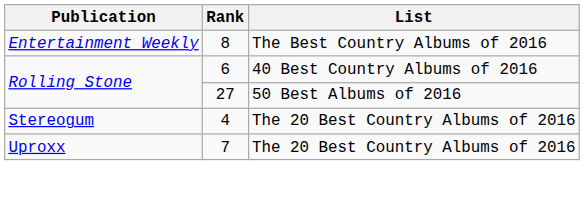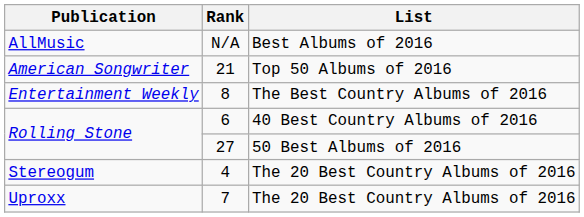 <table class="wikitable plainrowheaders sortable">
 <tr>
 <th scope="col">Publication</th>
 <th scope="col" data-sort-type="number">Rank</th>
 <th scope="col" class="unsortable">List</th>
+</tr>
+<tr Ad>
+<td><a href='#'>AllMusic</a></td>
+<td align=center>N/A</td>
+<td scope="row">Best Albums of 2016</td>
+</tr>
+<tr Ad>
+<td><em><a href='#'>American Songwriter</a></em></td>
+<td align=center>21</td>
+<td scope="row">Top 50 Albums of 2016</td>
 </tr>
 <tr Ad>
 <td><em><a href='#'>Entertainment Weekly</a></em></td>
 <td align=center>8</td>
 <td scope="row">The Best Country Albums of 2016</td>
 </tr>
 <tr Ad>
 <td rowspan="2"><em><a href='#'>Rolling Stone</a></em></td>
 <td align=center>6</td>
 <td scope="row">40 Best Country Albums of 2016</td>
 </tr>
 <tr Ad>
 <td align=center>27</td>
 <td scope="row">50 Best Albums of 2016</td>
 </tr>
 <tr Ad>
 <td><a href='#'>Stereogum</a></td>
 <td align=center>4</td>
 <td scope="row">The 20 Best Country Albums of 2016</td>
 </tr>
 <tr Ad>
 <td><a href='#'>Uproxx</a></td>
 <td align=center>7</td>
 <td scope="row">The 20 Best Country Albums of 2016</td>
 </tr>
 </table>
